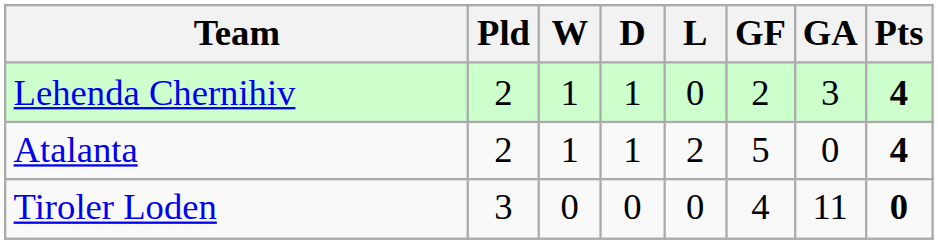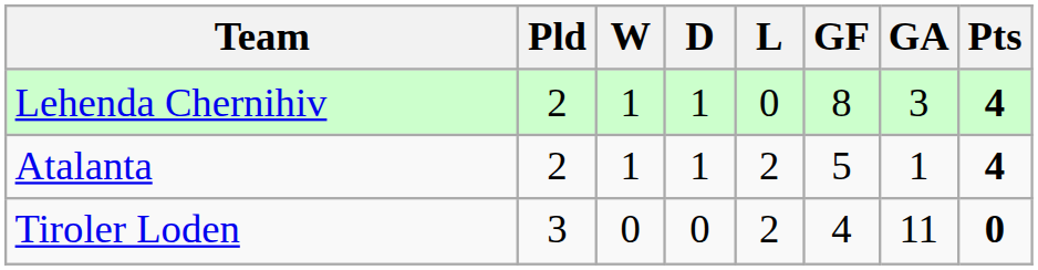 <table class="wikitable" style="text-align: center;">
 <tr>
 <th width=195>Team</th>
 <th width=20>Pld</th>
 <th width=20>W</th>
 <th width=20>D</th>
 <th width=20>L</th>
 <th width=20>GF</th>
 <th width=20>GA</th>
 <th width=20>Pts</th>
 </tr>
 <tr align="center" style="background:#ccffcc;">
 <td align="left"> <a href='#'>Lehenda Chernihiv</a></td>
 <td>2</td>
 <td>1</td>
 <td>1</td>
 <td>0</td>
-<td>2</td>
+<td>8</td>
 <td>3</td>
 <td><strong>4</strong></td>
 </tr>
 <tr align="center">
 <td align="left"> <a href='#'>Atalanta</a></td>
 <td>2</td>
 <td>1</td>
 <td>1</td>
 <td>2</td>
 <td>5</td>
-<td>0</td>
+<td>1</td>
 <td><strong>4</strong></td>
 </tr>
 <tr align="center">
 <td align="left"> <a href='#'>Tiroler Loden</a></td>
 <td>3</td>
 <td>0</td>
 <td>0</td>
-<td>0</td>
+<td>2</td>
 <td>4</td>
 <td>11</td>
 <td><strong>0</strong></td>
 </tr>
 </table>
